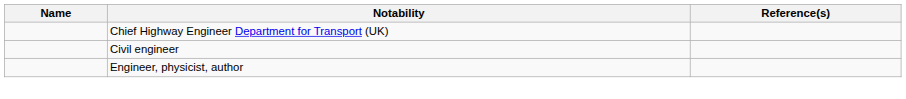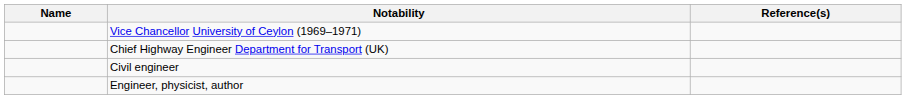 <table class="wikitable sortable" style="width:100%">
 <tr>
 <th style="width:*;">Name</th>
 <th style="width:65%;" class="unsortable">Notability</th>
 <th style="width:*;" class="unsortable">Reference(s)</th>
+</tr>
+<tr>
+<td></td>
+<td><a href='#'>Vice Chancellor</a> <a href='#'>University of Ceylon</a> (1969–1971)</td>
+<td style="text-align:center;"></td>
 </tr>
 <tr>
 <td></td>
 <td>Chief Highway Engineer <a href='#'>Department for Transport</a> (UK)</td>
 <td style="text-align:center;"></td>
 </tr>
 <tr>
 <td></td>
 <td>Civil engineer</td>
 <td style="text-align:center;"></td>
 </tr>
 <tr>
 <td></td>
 <td>Engineer, physicist, author</td>
 <td style="text-align:center;"></td>
 </tr>
 </table>
